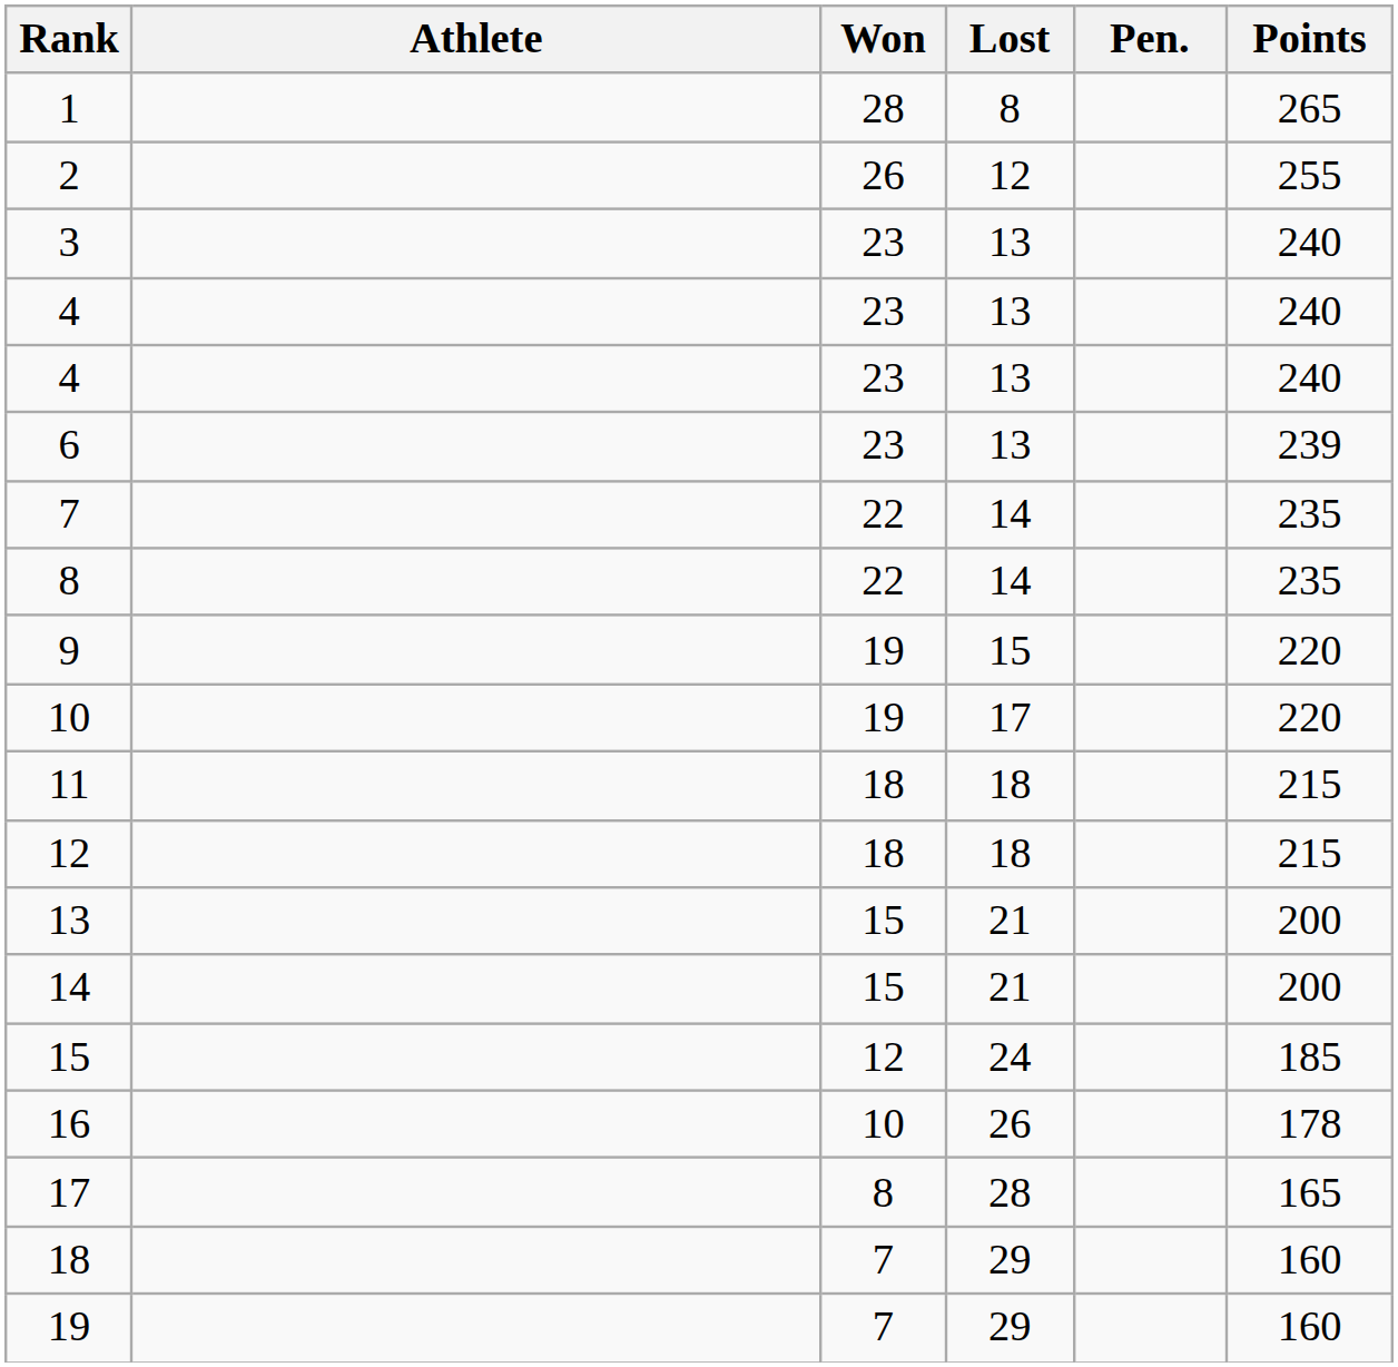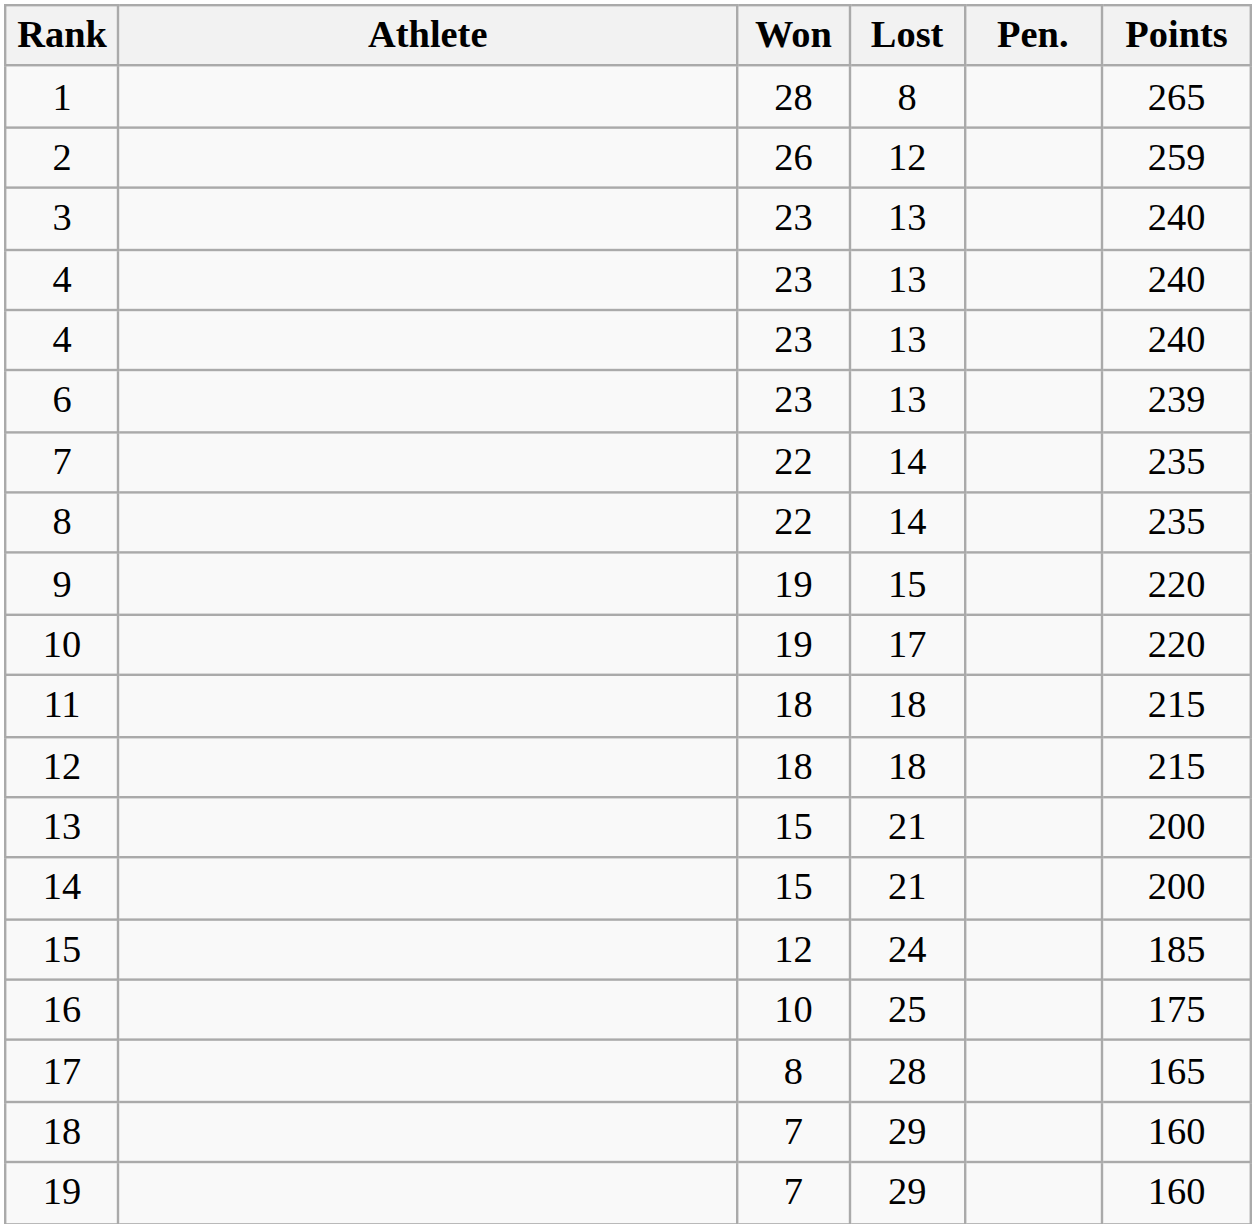 <table class=wikitable style="text-align:center">
 <tr>
 <th width=40>Rank</th>
 <th width=250>Athlete</th>
 <th width=40>Won</th>
 <th width=40>Lost</th>
 <th width=50>Pen.</th>
 <th width=55>Points</th>
 </tr>
 <tr>
 <td>1</td>
 <td align=left></td>
 <td>28</td>
 <td>8</td>
 <td></td>
 <td>265</td>
 </tr>
 <tr>
 <td>2</td>
 <td align=left></td>
 <td>26</td>
 <td>12</td>
 <td></td>
-<td>255</td>
+<td>259</td>
 </tr>
 <tr>
 <td>3</td>
 <td align=left></td>
 <td>23</td>
 <td>13</td>
 <td></td>
 <td>240</td>
 </tr>
 <tr>
 <td>4</td>
 <td align=left></td>
 <td>23</td>
 <td>13</td>
 <td></td>
 <td>240</td>
 </tr>
 <tr>
 <td>4</td>
 <td align=left></td>
 <td>23</td>
 <td>13</td>
 <td></td>
 <td>240</td>
 </tr>
 <tr>
 <td>6</td>
 <td align=left></td>
 <td>23</td>
 <td>13</td>
 <td></td>
 <td>239</td>
 </tr>
 <tr>
 <td>7</td>
 <td align=left></td>
 <td>22</td>
 <td>14</td>
 <td></td>
 <td>235</td>
 </tr>
 <tr>
 <td>8</td>
 <td align=left></td>
 <td>22</td>
 <td>14</td>
 <td></td>
 <td>235</td>
 </tr>
 <tr>
 <td>9</td>
 <td align=left></td>
 <td>19</td>
 <td>15</td>
 <td></td>
 <td>220</td>
 </tr>
 <tr>
 <td>10</td>
 <td align=left></td>
 <td>19</td>
 <td>17</td>
 <td></td>
 <td>220</td>
 </tr>
 <tr>
 <td>11</td>
 <td align=left></td>
 <td>18</td>
 <td>18</td>
 <td></td>
 <td>215</td>
 </tr>
 <tr>
 <td>12</td>
 <td align=left></td>
 <td>18</td>
 <td>18</td>
 <td></td>
 <td>215</td>
 </tr>
 <tr>
 <td>13</td>
 <td align=left></td>
 <td>15</td>
 <td>21</td>
 <td></td>
 <td>200</td>
 </tr>
 <tr>
 <td>14</td>
 <td align=left></td>
 <td>15</td>
 <td>21</td>
 <td></td>
 <td>200</td>
 </tr>
 <tr>
 <td>15</td>
 <td align=left></td>
 <td>12</td>
 <td>24</td>
 <td></td>
 <td>185</td>
 </tr>
 <tr>
 <td>16</td>
 <td align=left></td>
 <td>10</td>
-<td>26</td>
+<td>25</td>
 <td></td>
-<td>178</td>
+<td>175</td>
 </tr>
 <tr>
 <td>17</td>
 <td align=left></td>
 <td>8</td>
 <td>28</td>
 <td></td>
 <td>165</td>
 </tr>
 <tr>
 <td>18</td>
 <td align=left></td>
 <td>7</td>
 <td>29</td>
 <td></td>
 <td>160</td>
 </tr>
 <tr>
 <td>19</td>
 <td align=left></td>
 <td>7</td>
 <td>29</td>
 <td></td>
 <td>160</td>
 </tr>
 </table>
